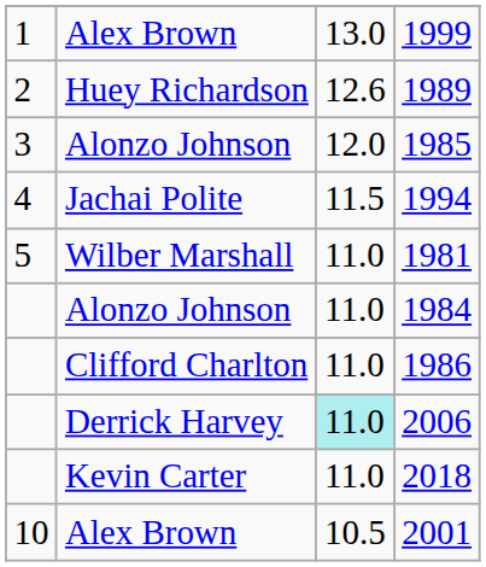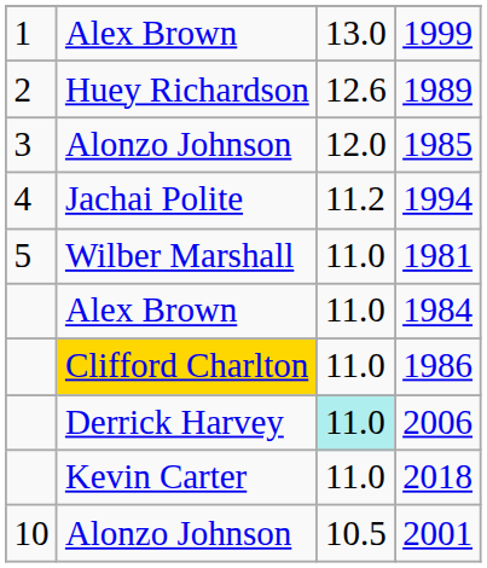 <table class="wikitable">
 <tr>
 </tr>
 <tr>
 <td>1</td>
 <td><a href='#'>Alex Brown</a></td>
 <td>13.0</td>
 <td><a href='#'>1999</a></td>
 </tr>
 <tr>
 <td>2</td>
 <td><a href='#'>Huey Richardson</a></td>
 <td>12.6</td>
 <td><a href='#'>1989</a></td>
 </tr>
 <tr>
 <td>3</td>
 <td><a href='#'>Alonzo Johnson</a></td>
 <td>12.0</td>
 <td><a href='#'>1985</a></td>
 </tr>
 <tr>
 <td>4</td>
 <td><a href='#'>Jachai Polite</a></td>
-<td>11.5</td>
+<td>11.2</td>
 <td><a href='#'>1994</a></td>
 </tr>
 <tr>
 <td>5</td>
 <td><a href='#'>Wilber Marshall</a></td>
 <td>11.0</td>
 <td><a href='#'>1981</a></td>
 </tr>
 <tr>
 <td></td>
-<td><a href='#'>Alonzo Johnson</a></td>
+<td><a href='#'>Alex Brown</a></td>
 <td>11.0</td>
 <td><a href='#'>1984</a></td>
 </tr>
 <tr>
 <td></td>
-<td><a href='#'>Clifford Charlton</a></td>
+<td style="background: gold;"><a href='#'>Clifford Charlton</a></td>
 <td>11.0</td>
 <td><a href='#'>1986</a></td>
 </tr>
 <tr>
 <td></td>
 <td><a href='#'>Derrick Harvey</a></td>
 <td style="background: paleturquoise;">11.0</td>
 <td><a href='#'>2006</a></td>
 </tr>
 <tr>
 <td></td>
 <td><a href='#'>Kevin Carter</a></td>
 <td>11.0</td>
 <td><a href='#'>2018</a></td>
 </tr>
 <tr>
 <td>10</td>
-<td><a href='#'>Alex Brown</a></td>
+<td><a href='#'>Alonzo Johnson</a></td>
 <td>10.5</td>
 <td><a href='#'>2001</a></td>
 </tr>
 </table>
